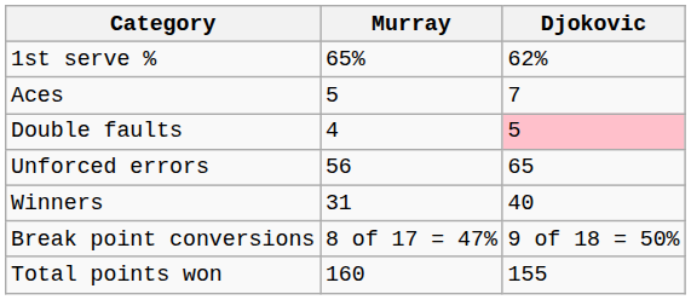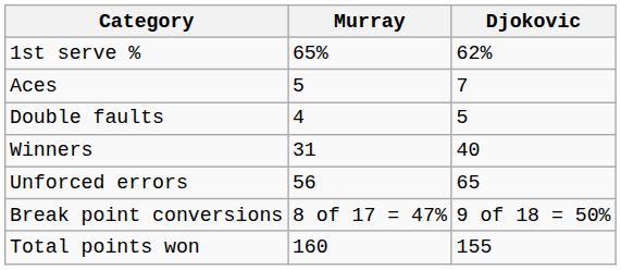 <table class="wikitable">
 <tr>
 <th>Category</th>
 <th>Murray</th>
 <th>Djokovic</th>
 </tr>
 <tr>
 <td>1st serve %</td>
 <td>65%</td>
 <td>62%</td>
 </tr>
 <tr>
 <td>Aces</td>
 <td>5</td>
 <td>7</td>
 </tr>
 <tr>
 <td>Double faults</td>
 <td>4</td>
-<td style="background: pink;">5</td>
+<td>5</td>
+</tr>
+<tr>
+<td>Winners</td>
+<td>31</td>
+<td>40</td>
 </tr>
 <tr>
 <td>Unforced errors</td>
 <td>56</td>
 <td>65</td>
-</tr>
-<tr>
-<td>Winners</td>
-<td>31</td>
-<td>40</td>
 </tr>
 <tr>
 <td>Break point conversions</td>
 <td>8 of 17 = 47%</td>
 <td>9 of 18 = 50%</td>
 </tr>
 <tr>
 <td>Total points won</td>
 <td>160</td>
 <td>155</td>
 </tr>
 </table>
